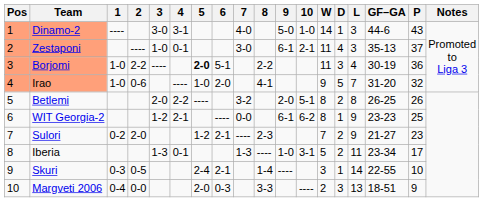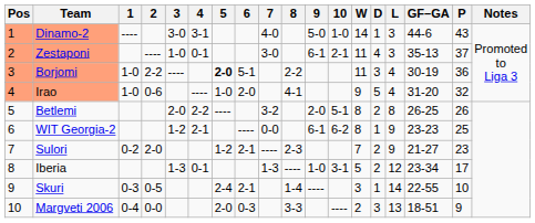 <table class="wikitable">
 <tr>
 <th>Pos</th>
 <th>Team</th>
 <th>1</th>
 <th>2</th>
 <th>3</th>
 <th>4</th>
 <th>5</th>
 <th>6</th>
 <th>7</th>
 <th>8</th>
 <th>9</th>
 <th>10</th>
 <th>W</th>
 <th>D</th>
 <th>L</th>
 <th>GF–GA</th>
 <th>P</th>
 <th>Notes</th>
 </tr>
 <tr>
 <td bgcolor=#ffa07a>1</td>
 <td bgcolor=#ffa07a><a href='#'>Dinamo-2</a></td>
 <td>----</td>
 <td></td>
 <td>3-0</td>
 <td>3-1</td>
 <td></td>
 <td></td>
 <td>4-0</td>
 <td></td>
 <td>5-0</td>
 <td>1-0</td>
 <td>14</td>
 <td>1</td>
 <td>3</td>
 <td>44-6</td>
 <td>43</td>
 <td rowspan="4" style="text-align: center;">Promoted <br>to <br><a href='#'>Liga 3</a></td>
 </tr>
 <tr>
 <td bgcolor=#ffa07a>2</td>
 <td bgcolor=#ffa07a><a href='#'>Zestaponi</a></td>
 <td></td>
 <td>----</td>
 <td>1-0</td>
 <td>0-1</td>
 <td></td>
 <td></td>
 <td>3-0</td>
 <td></td>
 <td>6-1</td>
 <td>2-1</td>
 <td>11</td>
 <td>4</td>
 <td>3</td>
 <td>35-13</td>
 <td>37</td>
 </tr>
 <tr>
 <td bgcolor=#ffa07a>3</td>
 <td bgcolor=#ffa07a><a href='#'>Borjomi</a></td>
 <td>1-0</td>
 <td>2-2</td>
 <td>----</td>
 <td></td>
 <td><strong>2-0</strong></td>
 <td>5-1</td>
 <td></td>
 <td>2-2</td>
 <td></td>
 <td></td>
 <td>11</td>
 <td>3</td>
 <td>4</td>
 <td>30-19</td>
 <td>36</td>
 </tr>
 <tr>
 <td bgcolor=#ffa07a>4</td>
 <td bgcolor=#ffa07a>Irao</td>
 <td>1-0</td>
 <td>0-6</td>
 <td></td>
 <td>----</td>
 <td>1-0</td>
 <td>2-0</td>
 <td></td>
 <td>4-1</td>
 <td></td>
 <td></td>
 <td>9</td>
 <td>5</td>
-<td>7</td>
+<td>4</td>
 <td>31-20</td>
 <td>32</td>
 </tr>
 <tr>
 <td>5</td>
 <td><a href='#'>Betlemi</a></td>
 <td></td>
 <td></td>
 <td>2-0</td>
 <td>2-2</td>
 <td>----</td>
 <td></td>
 <td>3-2</td>
 <td></td>
 <td>2-0</td>
 <td>5-1</td>
 <td>8</td>
 <td>2</td>
 <td>8</td>
 <td>26-25</td>
 <td>26</td>
 </tr>
 <tr>
 <td>6</td>
 <td><a href='#'>WIT Georgia-2</a></td>
 <td></td>
 <td></td>
 <td>1-2</td>
 <td>2-1</td>
 <td></td>
 <td>----</td>
 <td>0-0</td>
 <td></td>
 <td>6-1</td>
 <td>6-2</td>
 <td>8</td>
 <td>1</td>
 <td>9</td>
 <td>23-23</td>
 <td>25</td>
 </tr>
 <tr>
 <td>7</td>
 <td><a href='#'>Sulori</a></td>
 <td>0-2</td>
 <td>2-0</td>
 <td></td>
 <td></td>
 <td>1-2</td>
 <td>2-1</td>
 <td>----</td>
 <td>2-3</td>
 <td></td>
 <td></td>
 <td>7</td>
 <td>2</td>
 <td>9</td>
 <td>21-27</td>
 <td>23</td>
 </tr>
 <tr>
 <td>8</td>
 <td>Iberia</td>
 <td></td>
 <td></td>
 <td>1-3</td>
 <td>0-1</td>
 <td></td>
 <td></td>
 <td>1-3</td>
 <td>----</td>
 <td>1-0</td>
 <td>3-1</td>
 <td>5</td>
 <td>2</td>
-<td>11</td>
+<td>12</td>
 <td>23-34</td>
 <td>17</td>
 </tr>
 <tr>
 <td>9</td>
 <td><a href='#'>Skuri</a></td>
 <td>0-3</td>
 <td>0-5</td>
 <td></td>
 <td></td>
 <td>2-4</td>
 <td>2-1</td>
 <td></td>
 <td>1-4</td>
 <td>----</td>
 <td></td>
 <td>3</td>
 <td>1</td>
 <td>14</td>
 <td>22-55</td>
 <td>10</td>
 </tr>
 <tr>
 <td>10</td>
 <td><a href='#'>Margveti 2006</a></td>
 <td>0-4</td>
 <td>0-0</td>
 <td></td>
 <td></td>
 <td>2-0</td>
 <td>0-3</td>
 <td></td>
 <td>3-3</td>
 <td></td>
 <td>----</td>
 <td>2</td>
 <td>3</td>
 <td>13</td>
 <td>18-51</td>
 <td>9</td>
 </tr>
 </table>
